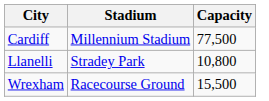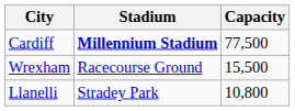 <table class="wikitable">
 <tr>
 <th>City</th>
 <th>Stadium</th>
 <th>Capacity</th>
 </tr>
 <tr>
 <td> <a href='#'>Cardiff</a></td>
-<td><a href='#'>Millennium Stadium</a></td>
+<td><strong><a href='#'>Millennium Stadium</a></strong></td>
 <td>77,500</td>
+</tr>
+<tr>
+<td> <a href='#'>Wrexham</a></td>
+<td><a href='#'>Racecourse Ground</a></td>
+<td>15,500</td>
 </tr>
 <tr>
 <td> <a href='#'>Llanelli</a></td>
 <td><a href='#'>Stradey Park</a></td>
 <td>10,800</td>
 </tr>
-<tr>
-<td> <a href='#'>Wrexham</a></td>
-<td><a href='#'>Racecourse Ground</a></td>
-<td>15,500</td>
-</tr>
 </table>
